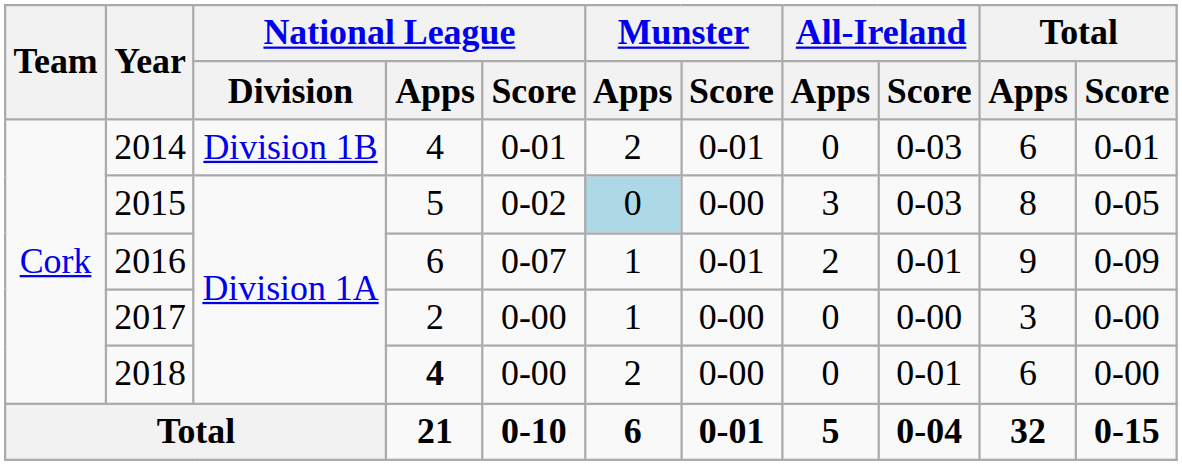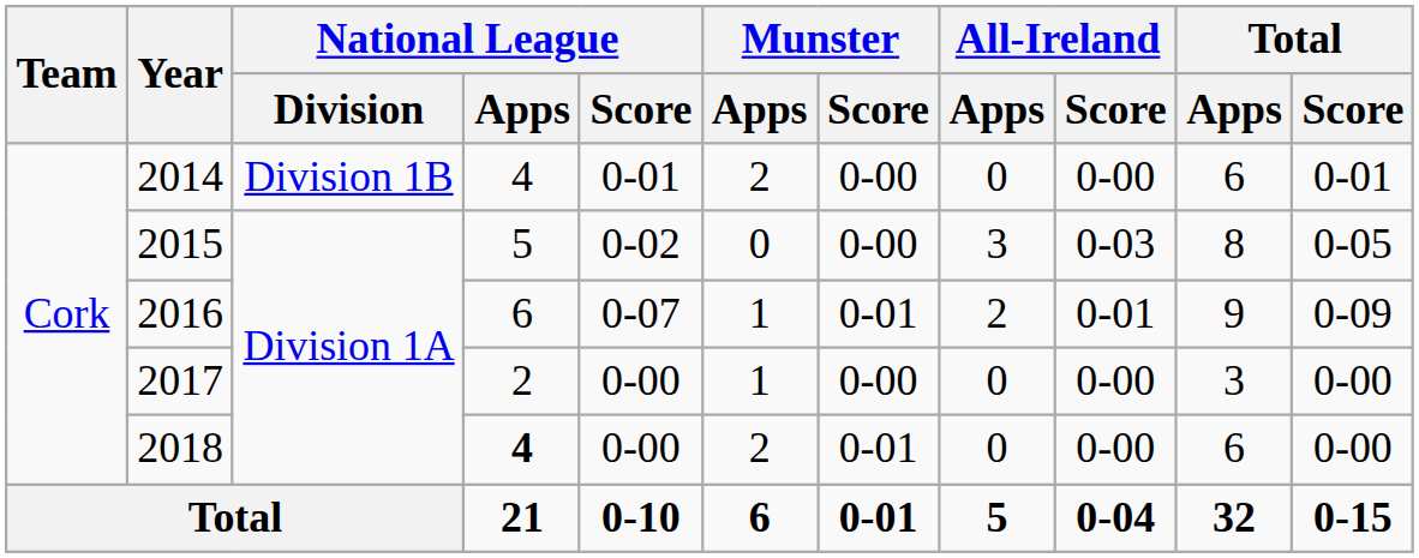 <table class="wikitable" style="text-align:center">
 <tr>
 <th rowspan="2">Team</th>
 <th rowspan="2">Year</th>
 <th colspan="3"><a href='#'>National League</a></th>
 <th colspan="2"><a href='#'>Munster</a></th>
 <th colspan="2"><a href='#'>All-Ireland</a></th>
 <th colspan="2">Total</th>
 </tr>
 <tr>
 <th>Division</th>
 <th>Apps</th>
 <th>Score</th>
 <th>Apps</th>
 <th>Score</th>
 <th>Apps</th>
 <th>Score</th>
 <th>Apps</th>
 <th>Score</th>
 </tr>
 <tr>
 <td rowspan="5"><a href='#'>Cork</a></td>
 <td>2014</td>
 <td rowspan="1"><a href='#'>Division 1B</a></td>
 <td>4</td>
 <td>0-01</td>
 <td>2</td>
-<td>0-01</td>
+<td>0-00</td>
 <td>0</td>
-<td>0-03</td>
+<td>0-00</td>
 <td>6</td>
 <td>0-01</td>
 </tr>
 <tr>
 <td>2015</td>
 <td rowspan="4"><a href='#'>Division 1A</a></td>
 <td>5</td>
 <td>0-02</td>
-<td style="background: lightblue;">0</td>
+<td>0</td>
 <td>0-00</td>
 <td>3</td>
 <td>0-03</td>
 <td>8</td>
 <td>0-05</td>
 </tr>
 <tr>
 <td>2016</td>
 <td>6</td>
 <td>0-07</td>
 <td>1</td>
 <td>0-01</td>
 <td>2</td>
 <td>0-01</td>
 <td>9</td>
 <td>0-09</td>
 </tr>
 <tr>
 <td>2017</td>
 <td>2</td>
 <td>0-00</td>
 <td>1</td>
 <td>0-00</td>
 <td>0</td>
 <td>0-00</td>
 <td>3</td>
 <td>0-00</td>
 </tr>
 <tr>
 <td>2018</td>
 <td><strong>4</strong></td>
 <td>0-00</td>
 <td>2</td>
+<td>0-01</td>
+<td>0</td>
 <td>0-00</td>
-<td>0</td>
-<td>0-01</td>
 <td>6</td>
 <td>0-00</td>
 </tr>
 <tr>
 <th colspan="3">Total</th>
 <td><strong>21</strong></td>
 <td><strong>0-10</strong></td>
 <td><strong>6</strong></td>
 <td><strong>0-01</strong></td>
 <td><strong>5</strong></td>
 <td><strong>0-04</strong></td>
 <td><strong>32</strong></td>
 <td><strong>0-15</strong></td>
 </tr>
 </table>
